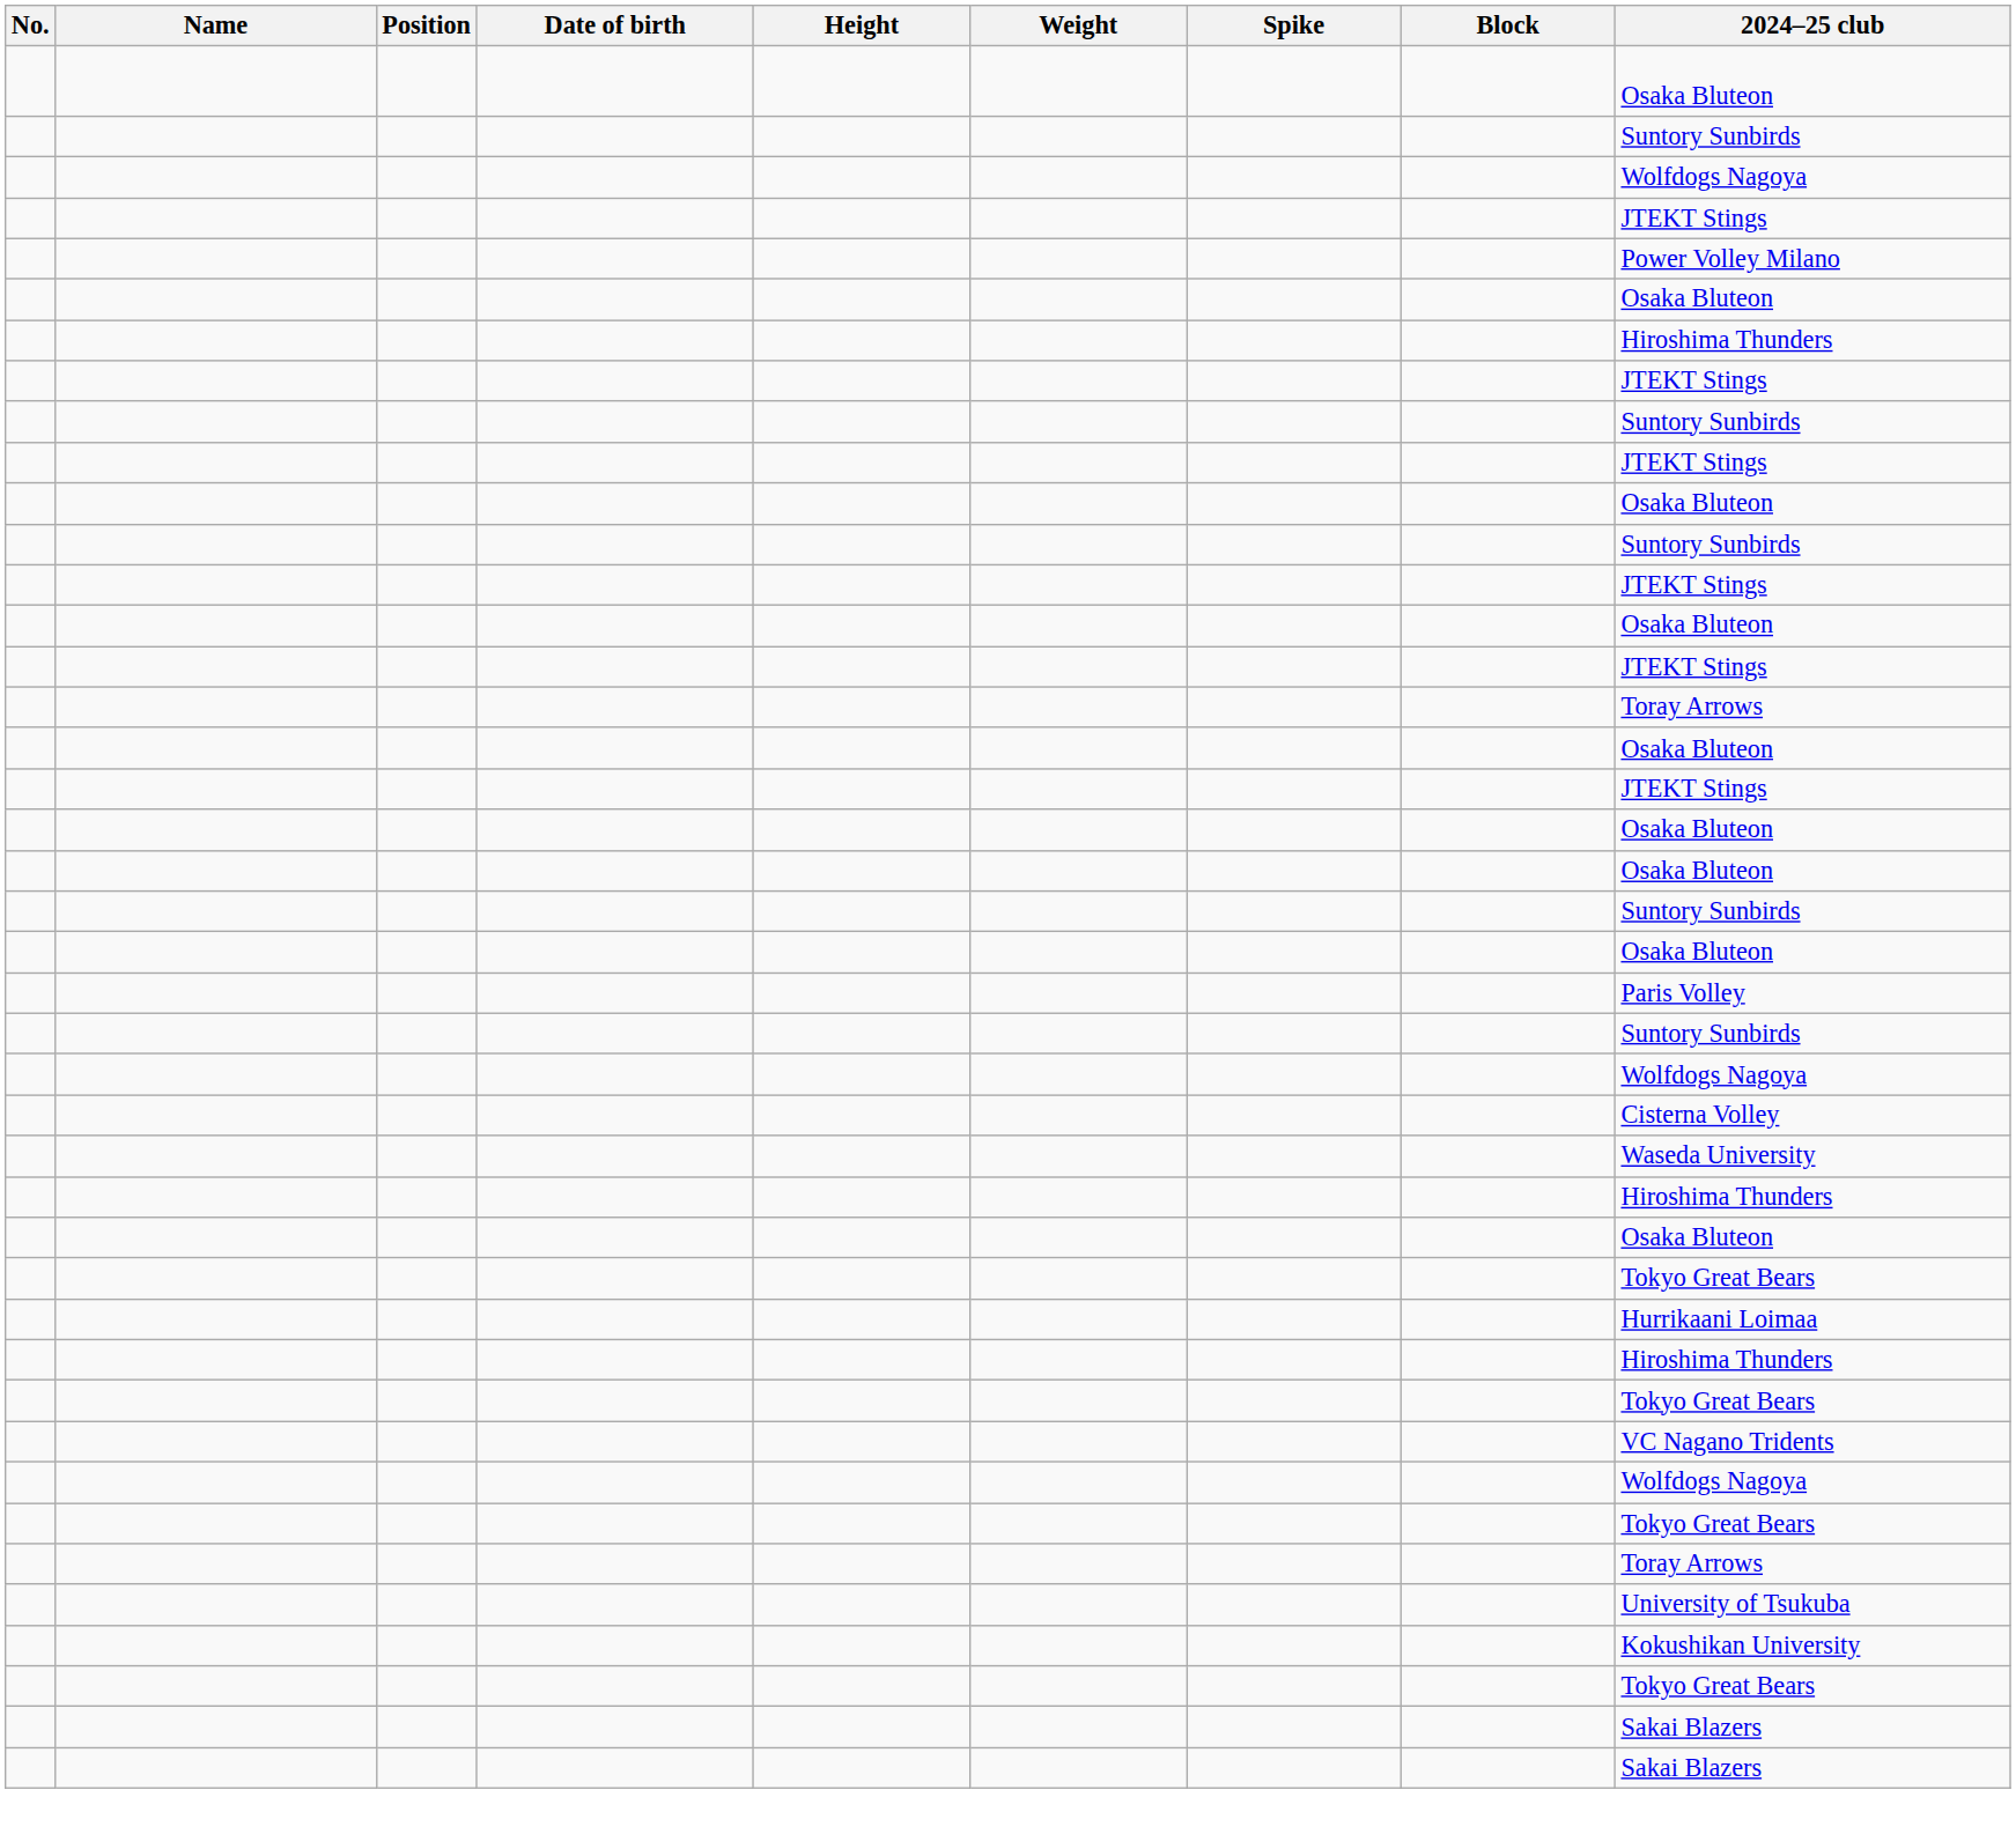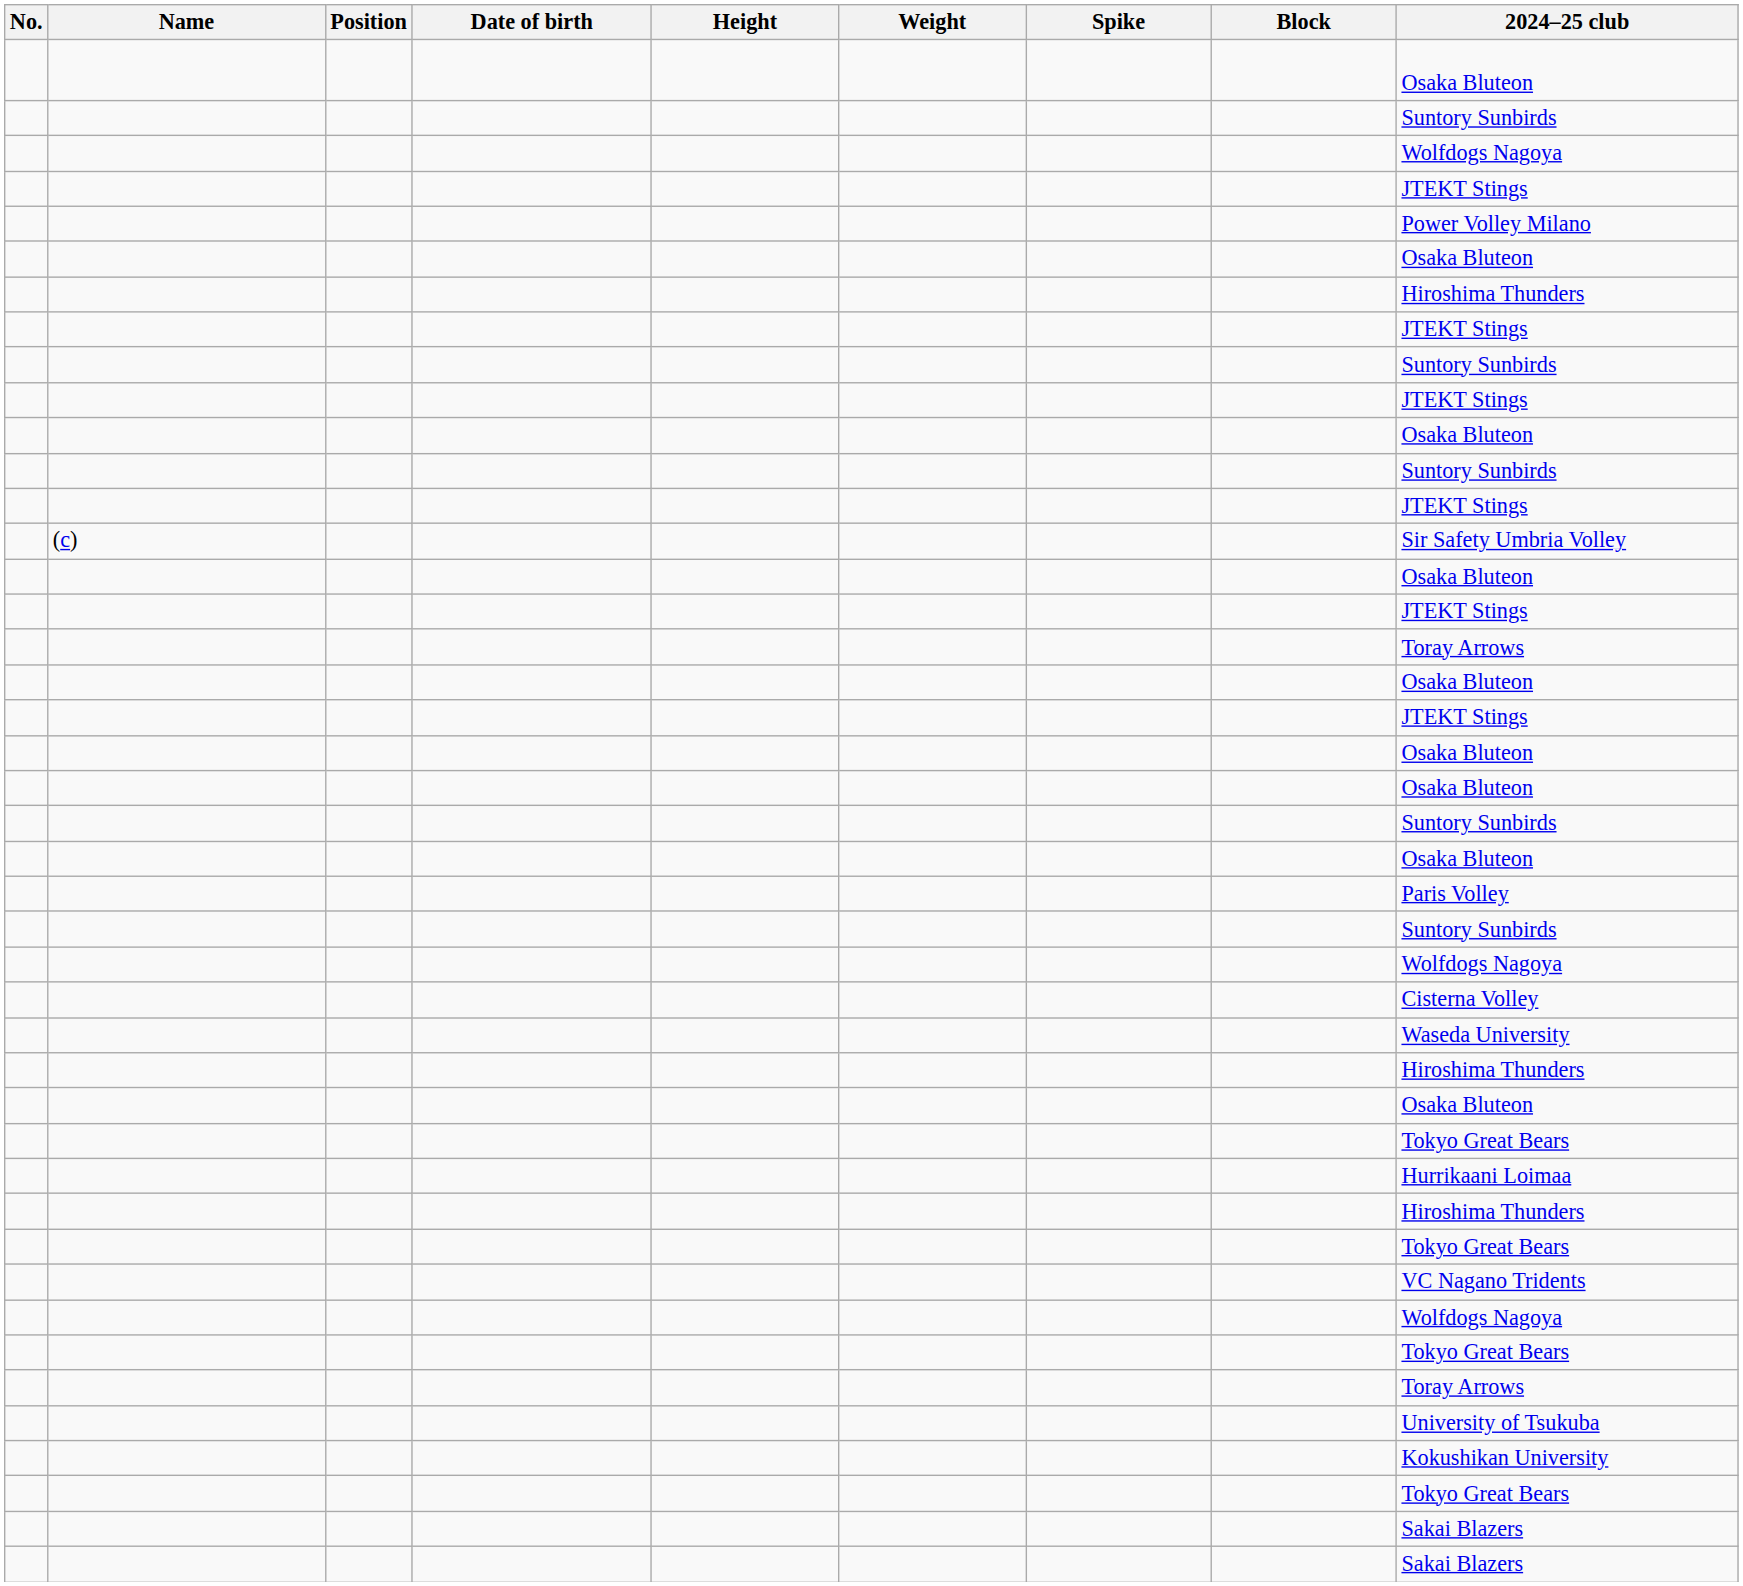 <table class="wikitable sortable" style="font-size:100%; text-align:center;">
 <tr>
 <th>No.</th>
 <th style="width:14em">Name</th>
 <th style="width:3em">Position</th>
 <th style="width:12em">Date of birth</th>
 <th style="width:9em">Height</th>
 <th style="width:9em">Weight</th>
 <th style="width:9em">Spike</th>
 <th style="width:9em">Block</th>
 <th style="width:17em">2024–25 club</th>
 </tr>
 <tr>
 <td></td>
 <td style="text-align:left;"></td>
 <td align=center></td>
 <td style="text-align:right;"></td>
 <td></td>
 <td></td>
 <td></td>
 <td></td>
 <td style="text-align:left;"><br><a href='#'>Osaka Bluteon </a></td>
 </tr>
 <tr>
 <td></td>
 <td style="text-align:left;"></td>
 <td align=center></td>
 <td style="text-align:right;"></td>
 <td></td>
 <td></td>
 <td></td>
 <td></td>
 <td style="text-align:left;"> <a href='#'>Suntory Sunbirds</a></td>
 </tr>
 <tr>
 <td></td>
 <td style="text-align:left;"></td>
 <td align=center></td>
 <td style="text-align:right;"></td>
 <td></td>
 <td></td>
 <td></td>
 <td></td>
 <td style="text-align:left;"> <a href='#'>Wolfdogs Nagoya</a></td>
 </tr>
 <tr>
 <td></td>
 <td style="text-align:left;"></td>
 <td align=center></td>
 <td style="text-align:right;"></td>
 <td></td>
 <td></td>
 <td></td>
 <td></td>
 <td style="text-align:left;"> <a href='#'>JTEKT Stings</a></td>
 </tr>
 <tr>
 <td></td>
 <td style="text-align:left;"></td>
 <td align=center></td>
 <td style="text-align:right;"></td>
 <td></td>
 <td></td>
 <td></td>
 <td></td>
 <td style="text-align:left;"> <a href='#'>Power Volley Milano</a></td>
 </tr>
 <tr>
 <td></td>
 <td style="text-align:left;"></td>
 <td align=center></td>
 <td style="text-align:right;"></td>
 <td></td>
 <td></td>
 <td></td>
 <td></td>
 <td style="text-align:left;"> <a href='#'>Osaka Bluteon </a></td>
 </tr>
 <tr>
 <td></td>
 <td style="text-align:left;"></td>
 <td align=center></td>
 <td style="text-align:right;"></td>
 <td></td>
 <td></td>
 <td></td>
 <td></td>
 <td style="text-align:left;"> <a href='#'>Hiroshima Thunders</a></td>
 </tr>
 <tr>
 <td></td>
 <td style="text-align:left;"></td>
 <td align=center></td>
 <td style="text-align:right;"></td>
 <td></td>
 <td></td>
 <td></td>
 <td></td>
 <td style="text-align:left;"> <a href='#'>JTEKT Stings</a></td>
 </tr>
 <tr>
 <td></td>
 <td style="text-align:left;"></td>
 <td align=center></td>
 <td style="text-align:right;"></td>
 <td></td>
 <td></td>
 <td></td>
 <td></td>
 <td style="text-align:left;"> <a href='#'>Suntory Sunbirds</a></td>
 </tr>
 <tr>
 <td></td>
 <td style="text-align:left;"></td>
 <td align=center></td>
 <td style="text-align:right;"></td>
 <td></td>
 <td></td>
 <td></td>
 <td></td>
 <td style="text-align:left;"> <a href='#'>JTEKT Stings</a></td>
 </tr>
 <tr>
 <td></td>
 <td style="text-align:left;"></td>
 <td align=center></td>
 <td style="text-align:right;"></td>
 <td></td>
 <td></td>
 <td></td>
 <td></td>
 <td style="text-align:left;"> <a href='#'>Osaka Bluteon</a></td>
 </tr>
 <tr>
 <td></td>
 <td style="text-align:left;"></td>
 <td align=center></td>
 <td style="text-align:right;"></td>
 <td></td>
 <td></td>
 <td></td>
 <td></td>
 <td style="text-align:left;"> <a href='#'>Suntory Sunbirds</a></td>
 </tr>
 <tr>
 <td></td>
 <td style="text-align:left;"></td>
 <td align=center></td>
 <td style="text-align:right;"></td>
 <td></td>
 <td></td>
 <td></td>
 <td></td>
 <td style="text-align:left;"> <a href='#'>JTEKT Stings</a></td>
+</tr>
+<tr>
+<td></td>
+<td style="text-align:left;"> (<a href='#'>c</a>)</td>
+<td align=center></td>
+<td style="text-align:right;"></td>
+<td></td>
+<td></td>
+<td></td>
+<td></td>
+<td style="text-align:left;"> <a href='#'>Sir Safety Umbria Volley</a></td>
 </tr>
 <tr>
 <td></td>
 <td style="text-align:left;"></td>
 <td align=center></td>
 <td style="text-align:right;"></td>
 <td></td>
 <td></td>
 <td></td>
 <td></td>
 <td style="text-align:left;"> <a href='#'>Osaka Bluteon</a></td>
 </tr>
 <tr>
 <td></td>
 <td style="text-align:left;"></td>
 <td align=center></td>
 <td style="text-align:right;"></td>
 <td></td>
 <td></td>
 <td></td>
 <td></td>
 <td style="text-align:left;"> <a href='#'>JTEKT Stings</a></td>
 </tr>
 <tr>
 <td></td>
 <td style="text-align:left;"></td>
 <td align=center></td>
 <td style="text-align:right;"></td>
 <td></td>
 <td></td>
 <td></td>
 <td></td>
 <td style="text-align:left;"> <a href='#'>Toray Arrows</a></td>
 </tr>
 <tr>
 <td></td>
 <td style="text-align:left;"></td>
 <td align=center></td>
 <td style="text-align:right;"></td>
 <td></td>
 <td></td>
 <td></td>
 <td></td>
 <td style="text-align:left;"> <a href='#'>Osaka Bluteon</a></td>
 </tr>
 <tr>
 <td></td>
 <td style="text-align:left;"></td>
 <td align=center></td>
 <td style="text-align:right;"></td>
 <td></td>
 <td></td>
 <td></td>
 <td></td>
 <td style="text-align:left;"> <a href='#'>JTEKT Stings</a></td>
 </tr>
 <tr>
 <td></td>
 <td style="text-align:left;"></td>
 <td align=center></td>
 <td style="text-align:right;"></td>
 <td></td>
 <td></td>
 <td></td>
 <td></td>
 <td style="text-align:left;"> <a href='#'>Osaka Bluteon</a></td>
 </tr>
 <tr>
 <td></td>
 <td style="text-align:left;"></td>
 <td align=center></td>
 <td style="text-align:right;"></td>
 <td></td>
 <td></td>
 <td></td>
 <td></td>
 <td style="text-align:left;"> <a href='#'>Osaka Bluteon</a></td>
 </tr>
 <tr>
 <td></td>
 <td style="text-align:left;"></td>
 <td align=center></td>
 <td style="text-align:right;"></td>
 <td></td>
 <td></td>
 <td></td>
 <td></td>
 <td style="text-align:left;"> <a href='#'>Suntory Sunbirds</a></td>
 </tr>
 <tr>
 <td></td>
 <td style="text-align:left;"></td>
 <td align=center></td>
 <td style="text-align:right;"></td>
 <td></td>
 <td></td>
 <td></td>
 <td></td>
 <td style="text-align:left;"> <a href='#'>Osaka Bluteon</a></td>
 </tr>
 <tr>
 <td></td>
 <td style="text-align:left;"></td>
 <td align=center></td>
 <td style="text-align:right;"></td>
 <td></td>
 <td></td>
 <td></td>
 <td></td>
 <td style="text-align:left;"> <a href='#'>Paris Volley</a></td>
 </tr>
 <tr>
 <td></td>
 <td style="text-align:left;"></td>
 <td align=center></td>
 <td style="text-align:right;"></td>
 <td></td>
 <td></td>
 <td></td>
 <td></td>
 <td style="text-align:left;"> <a href='#'>Suntory Sunbirds</a></td>
 </tr>
 <tr>
 <td></td>
 <td style="text-align:left;"></td>
 <td align=center></td>
 <td style="text-align:right;"></td>
 <td></td>
 <td></td>
 <td></td>
 <td></td>
 <td style="text-align:left;"> <a href='#'>Wolfdogs Nagoya</a></td>
 </tr>
 <tr>
 <td></td>
 <td style="text-align:left;"></td>
 <td align=center></td>
 <td style="text-align:right;"></td>
 <td></td>
 <td></td>
 <td></td>
 <td></td>
 <td style="text-align:left;"> <a href='#'>Cisterna Volley</a></td>
 </tr>
 <tr>
 <td></td>
 <td style="text-align:left;"></td>
 <td align=center></td>
 <td style="text-align:right;"></td>
 <td></td>
 <td></td>
 <td></td>
 <td></td>
 <td style="text-align:left;"> <a href='#'>Waseda University</a></td>
 </tr>
 <tr>
 <td></td>
 <td style="text-align:left;"></td>
 <td align=center></td>
 <td style="text-align:right;"></td>
 <td></td>
 <td></td>
 <td></td>
 <td></td>
 <td style="text-align:left;"> <a href='#'>Hiroshima Thunders</a></td>
 </tr>
 <tr>
 <td></td>
 <td style="text-align:left;"></td>
 <td align=center></td>
 <td style="text-align:right;"></td>
 <td></td>
 <td></td>
 <td></td>
 <td></td>
 <td style="text-align:left;"> <a href='#'>Osaka Bluteon</a></td>
 </tr>
 <tr>
 <td></td>
 <td style="text-align:left;"></td>
 <td align=center></td>
 <td style="text-align:right;"></td>
 <td></td>
 <td></td>
 <td></td>
 <td></td>
 <td style="text-align:left;"> <a href='#'>Tokyo Great Bears</a></td>
 </tr>
 <tr>
 <td></td>
 <td style="text-align:left;"></td>
 <td align=center></td>
 <td style="text-align:right;"></td>
 <td></td>
 <td></td>
 <td></td>
 <td></td>
 <td style="text-align:left;"> <a href='#'>Hurrikaani Loimaa</a></td>
 </tr>
 <tr>
 <td></td>
 <td style="text-align:left;"></td>
 <td align=center></td>
 <td style="text-align:right;"></td>
 <td></td>
 <td></td>
 <td></td>
 <td></td>
 <td style="text-align:left;"> <a href='#'>Hiroshima Thunders</a></td>
 </tr>
 <tr>
 <td></td>
 <td style="text-align:left;"></td>
 <td align=center></td>
 <td style="text-align:right;"></td>
 <td></td>
 <td></td>
 <td></td>
 <td></td>
 <td style="text-align:left;"> <a href='#'>Tokyo Great Bears</a></td>
 </tr>
 <tr>
 <td></td>
 <td style="text-align:left;"></td>
 <td align=center></td>
 <td style="text-align:right;"></td>
 <td></td>
 <td></td>
 <td></td>
 <td></td>
 <td style="text-align:left;"> <a href='#'>VC Nagano Tridents</a></td>
 </tr>
 <tr>
 <td></td>
 <td style="text-align:left;"></td>
 <td align=center></td>
 <td style="text-align:right;"></td>
 <td></td>
 <td></td>
 <td></td>
 <td></td>
 <td style="text-align:left;"> <a href='#'>Wolfdogs Nagoya</a></td>
 </tr>
 <tr>
 <td></td>
 <td style="text-align:left;"></td>
 <td align=center></td>
 <td style="text-align:right;"></td>
 <td></td>
 <td></td>
 <td></td>
 <td></td>
 <td style="text-align:left;"> <a href='#'>Tokyo Great Bears</a></td>
 </tr>
 <tr>
 <td></td>
 <td style="text-align:left;"></td>
 <td align=center></td>
 <td style="text-align:right;"></td>
 <td></td>
 <td></td>
 <td></td>
 <td></td>
 <td style="text-align:left;"> <a href='#'>Toray Arrows</a></td>
 </tr>
 <tr>
 <td></td>
 <td style="text-align:left;"></td>
 <td align=center></td>
 <td style="text-align:right;"></td>
 <td></td>
 <td></td>
 <td></td>
 <td></td>
 <td style="text-align:left;"> <a href='#'>University of Tsukuba</a></td>
 </tr>
 <tr>
 <td></td>
 <td style="text-align:left;"></td>
 <td align=center></td>
 <td style="text-align:right;"></td>
 <td></td>
 <td></td>
 <td></td>
 <td></td>
 <td style="text-align:left;"> <a href='#'>Kokushikan University</a></td>
 </tr>
 <tr>
 <td></td>
 <td style="text-align:left;"></td>
 <td align=center></td>
 <td style="text-align:right;"></td>
 <td></td>
 <td></td>
 <td></td>
 <td></td>
 <td style="text-align:left;"> <a href='#'>Tokyo Great Bears</a></td>
 </tr>
 <tr>
 <td></td>
 <td style="text-align:left;"></td>
 <td align=center></td>
 <td style="text-align:right;"></td>
 <td></td>
 <td></td>
 <td></td>
 <td></td>
 <td style="text-align:left;"> <a href='#'>Sakai Blazers</a></td>
 </tr>
 <tr>
 <td></td>
 <td style="text-align:left;"></td>
 <td align=center></td>
 <td style="text-align:right;"></td>
 <td></td>
 <td></td>
 <td></td>
 <td></td>
 <td style="text-align:left;"> <a href='#'>Sakai Blazers</a></td>
 </tr>
 </table>
